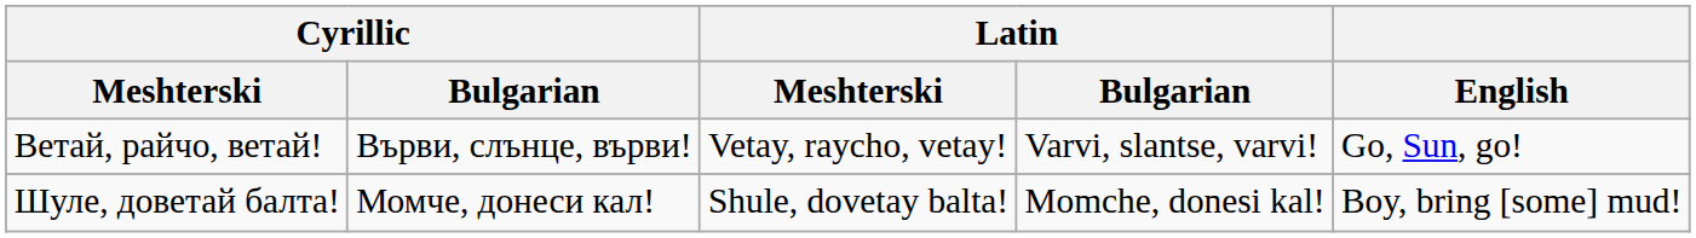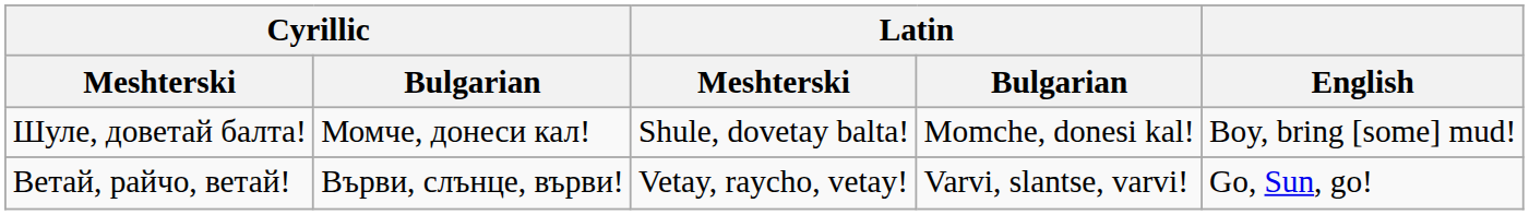 <table class="wikitable">
 <tr>
 <th colspan=2>Cyrillic</th>
 <th colspan=2>Latin</th>
 <th></th>
 </tr>
 <tr>
 <th>Meshterski</th>
 <th>Bulgarian</th>
 <th>Meshterski</th>
 <th>Bulgarian</th>
 <th>English</th>
 </tr>
 <tr>
+<td>Шуле, доветай балта!</td>
+<td>Момче, донеси кал!</td>
+<td>Shule, dovetay balta!</td>
+<td>Momche, donesi kal!</td>
+<td>Boy, bring [some] mud!</td>
+</tr>
+<tr>
 <td>Ветай, райчо, ветай!</td>
 <td>Върви, слънце, върви!</td>
 <td>Vetay, raycho, vetay!</td>
 <td>Varvi, slantse, varvi!</td>
 <td>Go, <a href='#'>Sun</a>, go!</td>
 </tr>
-<tr>
-<td>Шуле, доветай балта!</td>
-<td>Момче, донеси кал!</td>
-<td>Shule, dovetay balta!</td>
-<td>Momche, donesi kal!</td>
-<td>Boy, bring [some] mud!</td>
-</tr>
 </table>
